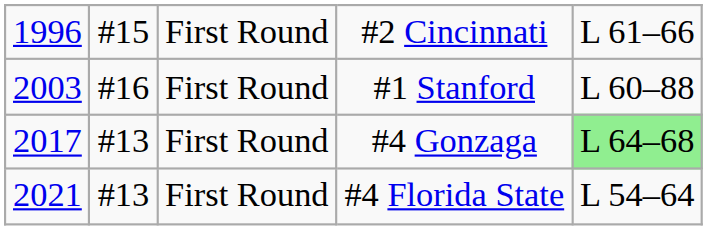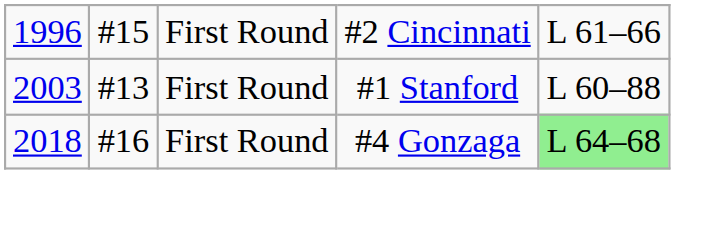 <table class="wikitable">
 <tr align="center">
 <td><a href='#'>1996</a></td>
 <td>#15</td>
 <td>First Round</td>
 <td>#2 <a href='#'>Cincinnati</a></td>
 <td>L 61–66</td>
 </tr>
 <tr align="center">
 <td><a href='#'>2003</a></td>
-<td>#16</td>
+<td>#13</td>
 <td>First Round</td>
 <td>#1 <a href='#'>Stanford</a></td>
 <td>L 60–88</td>
 </tr>
 <tr align="center">
-<td><a href='#'>2017</a></td>
-<td>#13</td>
+<td><a href='#'>2018</a></td>
+<td>#16</td>
 <td>First Round</td>
 <td>#4 <a href='#'>Gonzaga</a></td>
 <td style="background: lightgreen;">L 64–68</td>
 </tr>
-<tr align="center">
-<td><a href='#'>2021</a></td>
-<td>#13</td>
-<td>First Round</td>
-<td>#4 <a href='#'>Florida State</a></td>
-<td>L 54–64</td>
-</tr>
 </table>
